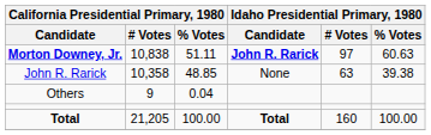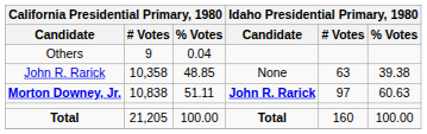 <table class=wikitable style="text-align:center;">
 <tr bgcolor=lightgrey>
 <th colspan="3">California Presidential Primary, 1980 </th>
 <th colspan="3">Idaho Presidential Primary, 1980 </th>
 </tr>
 <tr bgcolor=lightgrey>
 <th>Candidate</th>
 <th># Votes</th>
 <th>% Votes</th>
 <th>Candidate</th>
 <th># Votes</th>
 <th>% Votes</th>
 </tr>
 <tr>
-<td><strong><a href='#'>Morton Downey, Jr.</a></strong></td>
-<td>10,838</td>
-<td>51.11</td>
-<td><strong><a href='#'>John R. Rarick</a></strong></td>
-<td>97</td>
-<td>60.63</td>
+<td>Others</td>
+<td>9</td>
+<td>0.04</td>
+<td></td>
+<td></td>
+<td></td>
 </tr>
 <tr>
 <td><a href='#'>John R. Rarick</a></td>
 <td>10,358</td>
 <td>48.85</td>
 <td>None</td>
 <td>63</td>
 <td>39.38</td>
 </tr>
 <tr>
-<td>Others</td>
-<td>9</td>
-<td>0.04</td>
-<td></td>
-<td></td>
-<td></td>
+<td><strong><a href='#'>Morton Downey, Jr.</a></strong></td>
+<td>10,838</td>
+<td>51.11</td>
+<td><strong><a href='#'>John R. Rarick</a></strong></td>
+<td>97</td>
+<td>60.63</td>
 </tr>
 <tr>
 <td></td>
 <td></td>
 <td></td>
 <td></td>
 <td></td>
 <td></td>
 </tr>
 <tr>
 <td><strong>Total</strong></td>
 <td>21,205</td>
 <td>100.00</td>
 <td><strong>Total</strong></td>
 <td>160</td>
 <td>100.00</td>
 </tr>
 <tr>
 </tr>
 </table>
